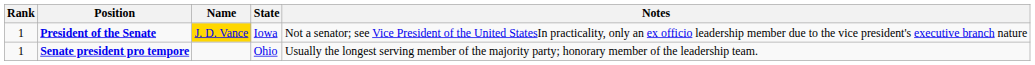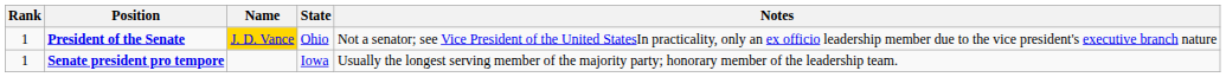 <table class="wikitable sortable">
 <tr>
 <th>Rank</th>
 <th>Position</th>
 <th>Name</th>
 <th>State</th>
 <th>Notes</th>
 </tr>
 <tr>
 <td align=center>1</td>
 <td><strong><a href='#'>President of the Senate</a></strong></td>
 <td style="background: gold;"><a href='#'>J. D. Vance</a></td>
-<td><a href='#'>Iowa</a></td>
+<td><a href='#'>Ohio</a></td>
 <td>Not a senator; see <a href='#'>Vice President of the United States</a>In practicality, only an <a href='#'>ex officio</a> leadership member due to the vice president's <a href='#'>executive branch</a> nature</td>
 </tr>
 <tr>
 <td align=center>1</td>
 <td><strong><a href='#'>Senate president pro tempore</a></strong></td>
 <td></td>
-<td><a href='#'>Ohio</a></td>
+<td><a href='#'>Iowa</a></td>
 <td>Usually the longest serving member of the majority party; honorary member of the leadership team.</td>
 </tr>
 </table>
